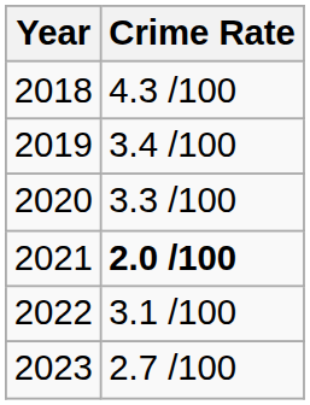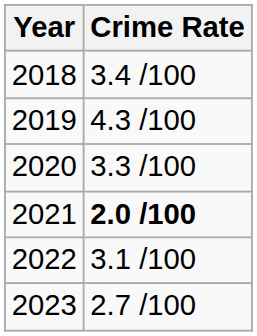 <table class="wikitable">
 <tr>
 <th>Year</th>
 <th>Crime Rate</th>
 </tr>
 <tr>
 <td>2018</td>
-<td>4.3   /100</td>
+<td>3.4   /100</td>
 </tr>
 <tr>
 <td>2019</td>
-<td>3.4   /100</td>
+<td>4.3   /100</td>
 </tr>
 <tr>
 <td>2020</td>
 <td>3.3   /100</td>
 </tr>
 <tr>
 <td>2021</td>
 <td><strong>2.0   /100</strong></td>
 </tr>
 <tr>
 <td>2022</td>
 <td>3.1   /100</td>
 </tr>
 <tr>
 <td>2023</td>
 <td>2.7   /100</td>
 </tr>
 </table>
